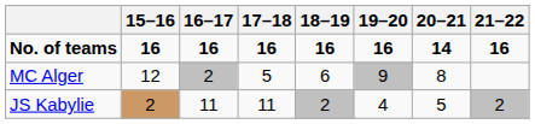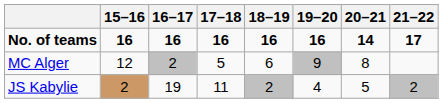 <table border=1  bordercolor="#CCCCCC" class=wikitable style="font-size:90%;">
 <tr align=LEFT valign=CENTER>
 <th></th>
 <th>15–16</th>
 <th>16–17</th>
 <th>17–18</th>
 <th>18–19</th>
 <th>19–20</th>
 <th>20–21</th>
 <th>21–22</th>
 </tr>
 <tr align=CENTER>
 <td><strong>No. of teams</strong></td>
 <td><strong>16</strong></td>
 <td><strong>16</strong></td>
 <td><strong>16</strong></td>
 <td><strong>16</strong></td>
 <td><strong>16</strong></td>
 <td><strong>14</strong></td>
-<td><strong>16</strong></td>
+<td><strong>17</strong></td>
 </tr>
 <tr align=CENTER valign=BOTTOM>
 <td align=LEFT><a href='#'>MC Alger</a></td>
 <td>12</td>
 <td bgcolor=silver>2</td>
 <td>5</td>
 <td>6</td>
 <td bgcolor=silver>9</td>
 <td>8</td>
 <td></td>
 </tr>
 <tr align=CENTER valign=BOTTOM>
 <td align=LEFT><a href='#'>JS Kabylie</a></td>
 <td bgcolor=#cc9966>2</td>
-<td>11</td>
+<td>19</td>
 <td>11</td>
 <td bgcolor=silver>2</td>
 <td>4</td>
 <td>5</td>
 <td bgcolor=silver>2</td>
 </tr>
 </table>
